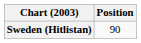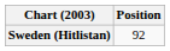 <table class="wikitable plainrowheaders" style="text-align:center">
 <tr>
 <th scope="col">Chart (2003)</th>
 <th scope="col">Position</th>
 </tr>
 <tr>
 <th scope="row">Sweden (Hitlistan)</th>
-<td>90</td>
+<td>92</td>
 </tr>
 </table>
